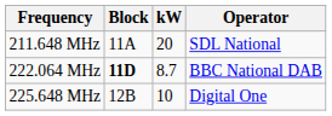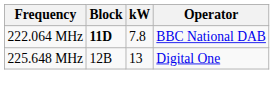 <table class="wikitable sortable">
 <tr>
 <th>Frequency</th>
 <th>Block</th>
 <th>kW</th>
 <th>Operator</th>
 </tr>
 <tr>
-<td>211.648 MHz</td>
-<td>11A</td>
-<td>20</td>
-<td><a href='#'>SDL National</a></td>
-</tr>
-<tr>
 <td>222.064 MHz</td>
 <td><strong>11D</strong></td>
-<td>8.7</td>
+<td>7.8</td>
 <td><a href='#'>BBC National DAB</a></td>
 </tr>
 <tr>
 <td>225.648 MHz</td>
 <td>12B</td>
-<td>10</td>
+<td>13</td>
 <td><a href='#'>Digital One</a></td>
 </tr>
 </table>
